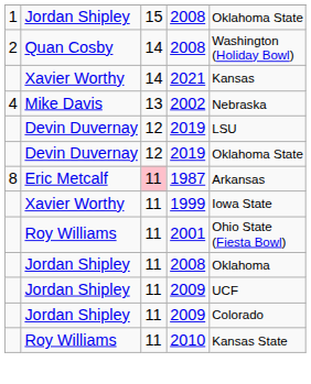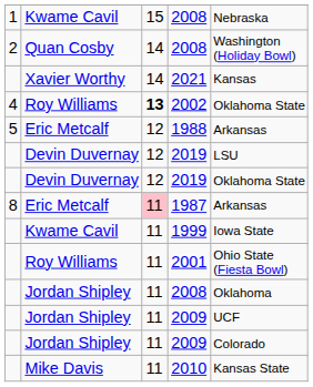 <table class="wikitable">
 <tr>
 </tr>
 <tr>
 <td>1</td>
-<td><a href='#'>Jordan Shipley</a></td>
+<td><a href='#'>Kwame Cavil</a></td>
 <td>15</td>
 <td><a href='#'>2008</a></td>
-<td style="font-size:80%;">Oklahoma State</td>
+<td style="font-size:80%;">Nebraska</td>
 </tr>
 <tr>
 <td>2</td>
 <td><a href='#'>Quan Cosby</a></td>
 <td>14</td>
 <td><a href='#'>2008</a></td>
 <td style="font-size:80%;">Washington<br>(<a href='#'>Holiday Bowl</a>)</td>
 </tr>
 <tr>
 <td></td>
 <td><a href='#'>Xavier Worthy</a></td>
 <td>14</td>
 <td><a href='#'>2021</a></td>
 <td style="font-size:80%;">Kansas</td>
 </tr>
 <tr>
 <td>4</td>
-<td><a href='#'>Mike Davis</a></td>
-<td>13</td>
+<td><a href='#'>Roy Williams</a></td>
+<td><strong>13</strong></td>
 <td><a href='#'>2002</a></td>
-<td style="font-size:80%;">Nebraska</td>
+<td style="font-size:80%;">Oklahoma State</td>
+</tr>
+<tr>
+<td>5</td>
+<td><a href='#'>Eric Metcalf</a></td>
+<td>12</td>
+<td><a href='#'>1988</a></td>
+<td style="font-size:80%;">Arkansas</td>
 </tr>
 <tr>
 <td></td>
 <td><a href='#'>Devin Duvernay</a></td>
 <td>12</td>
 <td><a href='#'>2019</a></td>
 <td style="font-size:80%;">LSU</td>
 </tr>
 <tr>
 <td></td>
 <td><a href='#'>Devin Duvernay</a></td>
 <td>12</td>
 <td><a href='#'>2019</a></td>
 <td style="font-size:80%;">Oklahoma State</td>
 </tr>
 <tr>
 <td>8</td>
 <td><a href='#'>Eric Metcalf</a></td>
 <td style="background: pink;">11</td>
 <td><a href='#'>1987</a></td>
 <td style="font-size:80%;">Arkansas</td>
 </tr>
 <tr>
 <td></td>
-<td><a href='#'>Xavier Worthy</a></td>
+<td><a href='#'>Kwame Cavil</a></td>
 <td>11</td>
 <td><a href='#'>1999</a></td>
 <td style="font-size:80%;">Iowa State</td>
 </tr>
 <tr>
 <td></td>
 <td><a href='#'>Roy Williams</a></td>
 <td>11</td>
 <td><a href='#'>2001</a></td>
 <td style="font-size:80%;">Ohio State<br>(<a href='#'>Fiesta Bowl</a>)</td>
 </tr>
 <tr>
 <td></td>
 <td><a href='#'>Jordan Shipley</a></td>
 <td>11</td>
 <td><a href='#'>2008</a></td>
 <td style="font-size:80%;">Oklahoma</td>
 </tr>
 <tr>
 <td></td>
 <td><a href='#'>Jordan Shipley</a></td>
 <td>11</td>
 <td><a href='#'>2009</a></td>
 <td style="font-size:80%;">UCF</td>
 </tr>
 <tr>
 <td></td>
 <td><a href='#'>Jordan Shipley</a></td>
 <td>11</td>
 <td><a href='#'>2009</a></td>
 <td style="font-size:80%;">Colorado</td>
 </tr>
 <tr>
 <td></td>
-<td><a href='#'>Roy Williams</a></td>
+<td><a href='#'>Mike Davis</a></td>
 <td>11</td>
 <td><a href='#'>2010</a></td>
 <td style="font-size:80%;">Kansas State</td>
 </tr>
 </table>
